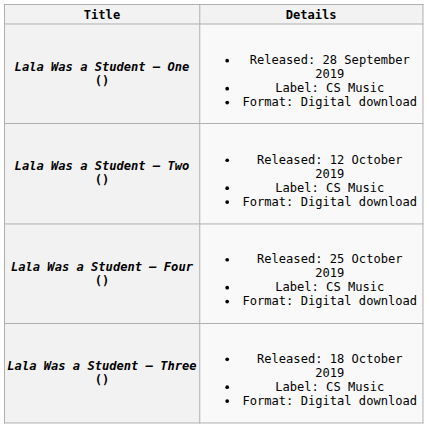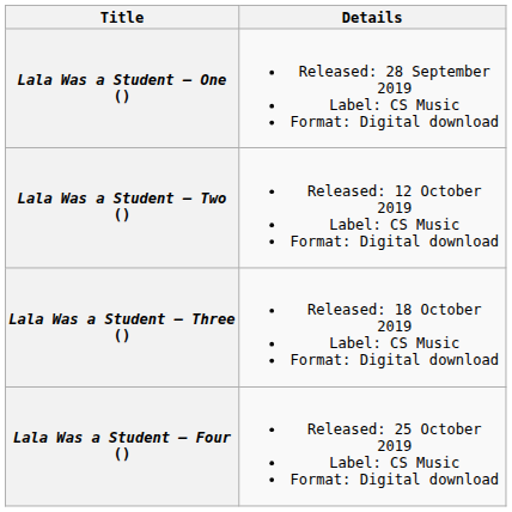 <table class="wikitable plainrowheaders" style="text-align:center;">
 <tr>
 <th scope="col">Title</th>
 <th scope="col" style="width:18em;">Details</th>
 </tr>
 <tr>
 <th scope="row"><em>Lala Was a Student – One</em><br>()</th>
 <td><br><ul><li>Released: 28 September 2019</li><li>Label: CS Music</li><li>Format: Digital download</li></ul></td>
 </tr>
 <tr>
 <th scope="row"><em>Lala Was a Student – Two</em><br>()</th>
 <td><br><ul><li>Released: 12 October 2019</li><li>Label: CS Music</li><li>Format: Digital download</li></ul></td>
 </tr>
 <tr>
+<th scope="row"><em>Lala Was a Student – Three</em><br>()</th>
+<td><br><ul><li>Released: 18 October 2019</li><li>Label: CS Music</li><li>Format: Digital download</li></ul></td>
+</tr>
+<tr>
 <th scope="row"><em>Lala Was a Student – Four</em><br>()</th>
 <td><br><ul><li>Released: 25 October 2019</li><li>Label: CS Music</li><li>Format: Digital download</li></ul></td>
 </tr>
-<tr>
-<th scope="row"><em>Lala Was a Student – Three</em><br>()</th>
-<td><br><ul><li>Released: 18 October 2019</li><li>Label: CS Music</li><li>Format: Digital download</li></ul></td>
-</tr>
 </table>
